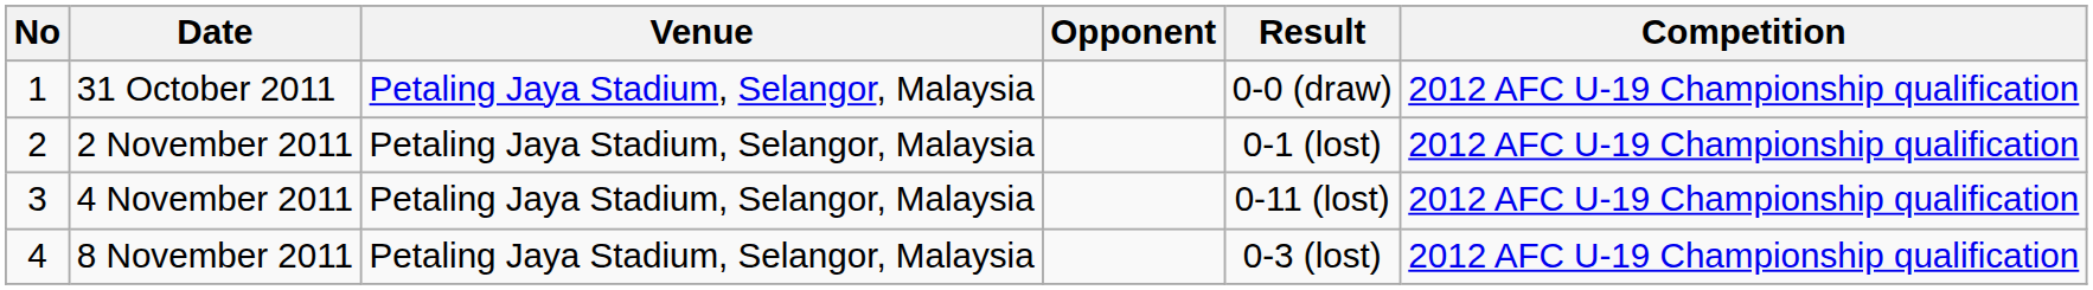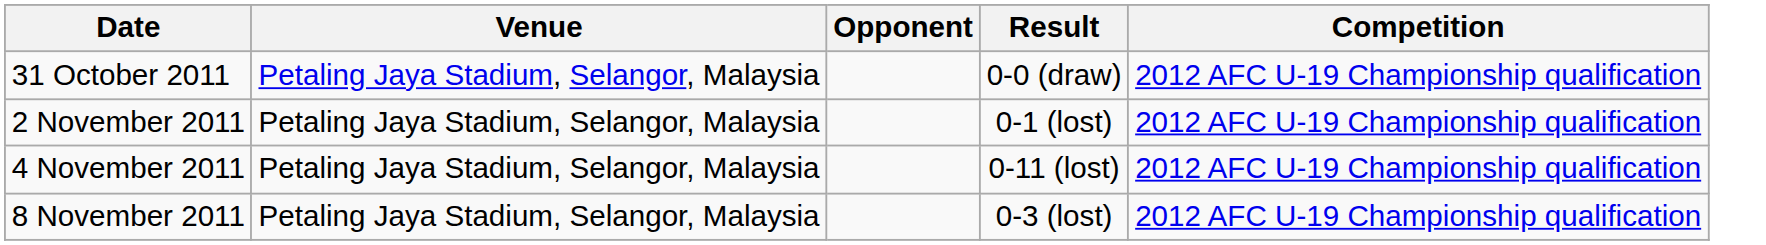 <table class="wikitable">
 <tr>
-<th>No</th>
 <th>Date</th>
 <th>Venue</th>
 <th>Opponent</th>
 <th>Result</th>
 <th>Competition</th>
 </tr>
 <tr>
-<td align=center>1</td>
 <td>31 October 2011</td>
 <td><a href='#'>Petaling Jaya Stadium</a>, <a href='#'>Selangor</a>, Malaysia</td>
 <td></td>
 <td align=center>0-0 (draw)</td>
 <td><a href='#'>2012 AFC U-19 Championship qualification</a></td>
 </tr>
 <tr>
-<td align=center>2</td>
 <td>2 November 2011</td>
 <td>Petaling Jaya Stadium, Selangor, Malaysia</td>
 <td></td>
 <td align=center>0-1 (lost)</td>
 <td><a href='#'>2012 AFC U-19 Championship qualification</a></td>
 </tr>
 <tr>
-<td align=center>3</td>
 <td>4 November 2011</td>
 <td>Petaling Jaya Stadium, Selangor, Malaysia</td>
 <td></td>
 <td align=center>0-11 (lost)</td>
 <td><a href='#'>2012 AFC U-19 Championship qualification</a></td>
 </tr>
 <tr>
-<td align=center>4</td>
 <td>8 November 2011</td>
 <td>Petaling Jaya Stadium, Selangor, Malaysia</td>
 <td></td>
 <td align=center>0-3 (lost)</td>
 <td><a href='#'>2012 AFC U-19 Championship qualification</a></td>
 </tr>
 </table>
